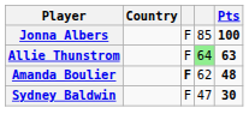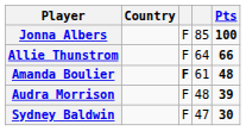 <table class= "wikitable" style="text-align: center;">
 <tr>
 <th scope="col">Player</th>
 <th scope="col">Country</th>
 <th scope="col"></th>
 <th scope="col"></th>
 <th scope="col"><a href='#'>Pts</a></th>
 </tr>
 <tr>
 <th scope="row" align="left"><a href='#'>Jonna Albers</a></th>
 <td></td>
 <td>F</td>
 <td>85</td>
 <td><strong>100</strong></td>
 </tr>
 <tr>
 <th scope="row" align="left"><a href='#'>Allie Thunstrom</a></th>
 <td></td>
 <td>F</td>
-<td style="background: lightgreen;">64</td>
-<td><strong>63</strong></td>
+<td>64</td>
+<td><strong>66</strong></td>
 </tr>
 <tr>
 <th scope="row" align="left"><a href='#'>Amanda Boulier</a></th>
 <td></td>
 <td><strong>F</strong></td>
-<td>62</td>
+<td>61</td>
 <td><strong>48</strong></td>
+</tr>
+<tr>
+<th scope="row" align="left"><a href='#'>Audra Morrison</a></th>
+<td></td>
+<td>F</td>
+<td>48</td>
+<td><strong>39</strong></td>
 </tr>
 <tr>
 <th scope="row" align="left"><a href='#'>Sydney Baldwin</a></th>
 <td></td>
 <td>F</td>
 <td>47</td>
 <td><strong>30</strong></td>
 </tr>
 </table>
